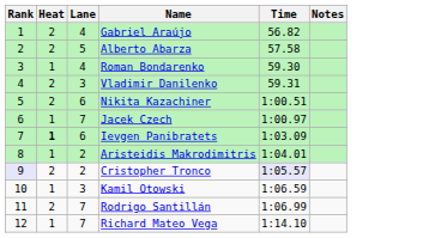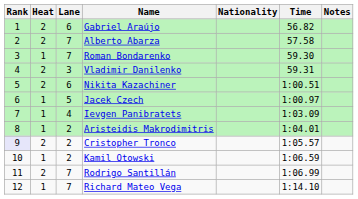 <table class="wikitable sortable" style="text-align:center">
 <tr>
 <th>Rank</th>
 <th>Heat</th>
 <th>Lane</th>
 <th>Name</th>
+<th>Nationality</th>
 <th>Time</th>
 <th>Notes</th>
 </tr>
 <tr bgcolor=bbf3bb>
 <td>1</td>
 <td>2</td>
-<td>4</td>
+<td>6</td>
 <td align=left><a href='#'>Gabriel Araújo</a></td>
+<td align=left></td>
 <td>56.82</td>
 <td></td>
 </tr>
 <tr bgcolor=bbf3bb>
 <td>2</td>
 <td>2</td>
-<td>5</td>
+<td>7</td>
 <td align=left><a href='#'>Alberto Abarza</a></td>
+<td align=left></td>
 <td>57.58</td>
 <td></td>
 </tr>
 <tr bgcolor=bbf3bb>
 <td>3</td>
 <td>1</td>
-<td>4</td>
+<td>7</td>
 <td align=left><a href='#'>Roman Bondarenko</a></td>
+<td align=left></td>
 <td>59.30</td>
 <td></td>
 </tr>
 <tr bgcolor=bbf3bb>
 <td>4</td>
 <td>2</td>
 <td>3</td>
 <td align=left><a href='#'>Vladimir Danilenko</a></td>
+<td align=left></td>
 <td>59.31</td>
 <td></td>
 </tr>
 <tr bgcolor=bbf3bb>
 <td>5</td>
 <td>2</td>
 <td>6</td>
 <td align=left><a href='#'>Nikita Kazachiner</a></td>
+<td align=left></td>
 <td>1:00.51</td>
 <td></td>
 </tr>
 <tr bgcolor=bbf3bb>
 <td>6</td>
 <td>1</td>
-<td>7</td>
+<td>5</td>
 <td align=left><a href='#'>Jacek Czech</a></td>
+<td align=left></td>
 <td>1:00.97</td>
 <td></td>
 </tr>
 <tr bgcolor=bbf3bb>
 <td>7</td>
-<td><strong>1</strong></td>
-<td>6</td>
+<td>1</td>
+<td>4</td>
 <td align=left><a href='#'>Ievgen Panibratets</a></td>
+<td align=left></td>
 <td>1:03.09</td>
 <td></td>
 </tr>
 <tr bgcolor=bbf3bb>
 <td>8</td>
 <td>1</td>
 <td>2</td>
 <td align=left><a href='#'>Aristeidis Makrodimitris</a></td>
+<td align=left></td>
 <td>1:04.01</td>
 <td></td>
 </tr>
 <tr>
 <td style="background: lavender;">9</td>
 <td>2</td>
 <td>2</td>
 <td align=left><a href='#'>Cristopher Tronco</a></td>
-<td style="background: lavender;">1:05.57</td>
+<td align=left></td>
+<td>1:05.57</td>
 <td></td>
 </tr>
 <tr>
 <td>10</td>
 <td>1</td>
-<td>3</td>
+<td>2</td>
 <td align=left><a href='#'>Kamil Otowski</a></td>
+<td align=left></td>
 <td>1:06.59</td>
 <td></td>
 </tr>
 <tr>
 <td>11</td>
 <td>2</td>
 <td>7</td>
 <td align=left><a href='#'>Rodrigo Santillán</a></td>
+<td align=left></td>
 <td>1:06.99</td>
 <td></td>
 </tr>
 <tr>
 <td>12</td>
 <td>1</td>
 <td>7</td>
 <td align=left><a href='#'>Richard Mateo Vega</a></td>
+<td align=left></td>
 <td>1:14.10</td>
 <td></td>
 </tr>
 </table>
